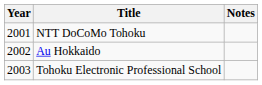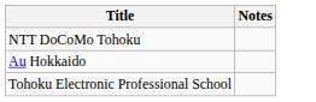 <table class="wikitable">
 <tr>
-<th>Year</th>
 <th>Title</th>
 <th>Notes</th>
 </tr>
 <tr>
-<td>2001</td>
 <td>NTT DoCoMo Tohoku</td>
 <td></td>
 </tr>
 <tr>
-<td>2002</td>
 <td><a href='#'>Au</a> Hokkaido</td>
 <td></td>
 </tr>
 <tr>
-<td>2003</td>
 <td>Tohoku Electronic Professional School</td>
 <td></td>
 </tr>
 </table>
